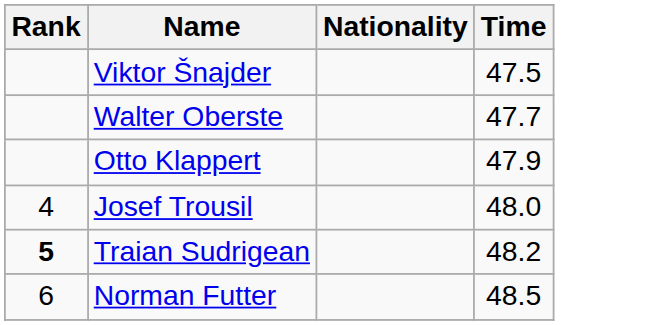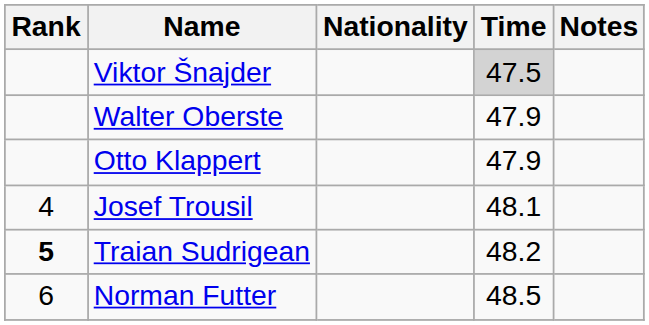 <table class="wikitable sortable" style="text-align:center">
 <tr>
 <th>Rank</th>
 <th>Name</th>
 <th>Nationality</th>
 <th>Time</th>
+<th>Notes</th>
 </tr>
 <tr>
 <td></td>
 <td align=left><a href='#'>Viktor Šnajder</a></td>
 <td align=left></td>
-<td>47.5</td>
+<td style="background: lightgrey;">47.5</td>
+<td></td>
 </tr>
 <tr>
 <td></td>
 <td align=left><a href='#'>Walter Oberste</a></td>
 <td align=left></td>
-<td>47.7</td>
+<td>47.9</td>
+<td></td>
 </tr>
 <tr>
 <td></td>
 <td align=left><a href='#'>Otto Klappert</a></td>
 <td align=left></td>
 <td>47.9</td>
+<td></td>
 </tr>
 <tr>
 <td>4</td>
 <td align=left><a href='#'>Josef Trousil</a></td>
 <td align=left></td>
-<td>48.0</td>
+<td>48.1</td>
+<td></td>
 </tr>
 <tr>
 <td><strong>5</strong></td>
 <td align=left><a href='#'>Traian Sudrigean</a></td>
 <td align=left></td>
 <td>48.2</td>
+<td></td>
 </tr>
 <tr>
 <td>6</td>
 <td align=left><a href='#'>Norman Futter</a></td>
 <td align=left></td>
 <td>48.5</td>
+<td></td>
 </tr>
 </table>
